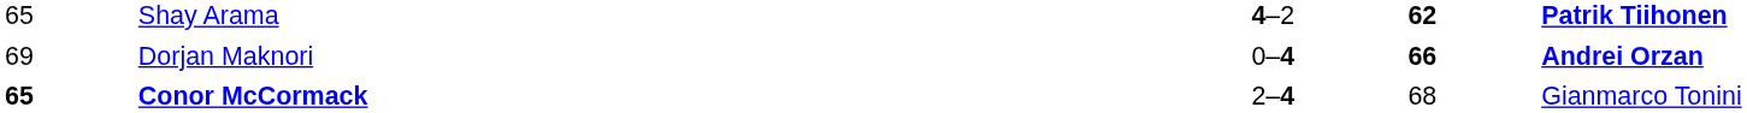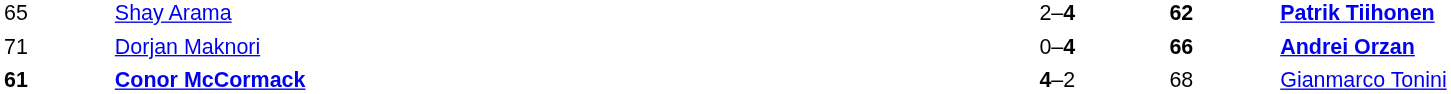 <table width="100%" cellspacing="5">
 <tr>
 <th width=5%></th>
 <th width=40%></th>
 <th width=10%></th>
 <th width=5%></th>
 <th width=40%></th>
 </tr>
 <tr>
 <td>65</td>
 <td> <a href='#'>Shay Arama</a></td>
-<td align="center"><strong>4</strong>–2</td>
+<td align="center">2–<strong>4</strong></td>
 <td><strong>62</strong></td>
 <td> <strong><a href='#'>Patrik Tiihonen</a></strong></td>
 </tr>
 <tr>
-<td>69</td>
+<td>71</td>
 <td> <a href='#'>Dorjan Maknori</a></td>
 <td align="center">0–<strong>4</strong></td>
 <td><strong>66</strong></td>
 <td> <strong><a href='#'>Andrei Orzan</a></strong></td>
 </tr>
 <tr>
-<td><strong>65</strong></td>
+<td><strong>61</strong></td>
 <td> <strong><a href='#'>Conor McCormack</a></strong></td>
-<td align="center">2–<strong>4</strong></td>
+<td align="center"><strong>4</strong>–2</td>
 <td>68</td>
 <td> <a href='#'>Gianmarco Tonini</a></td>
 </tr>
 </table>
